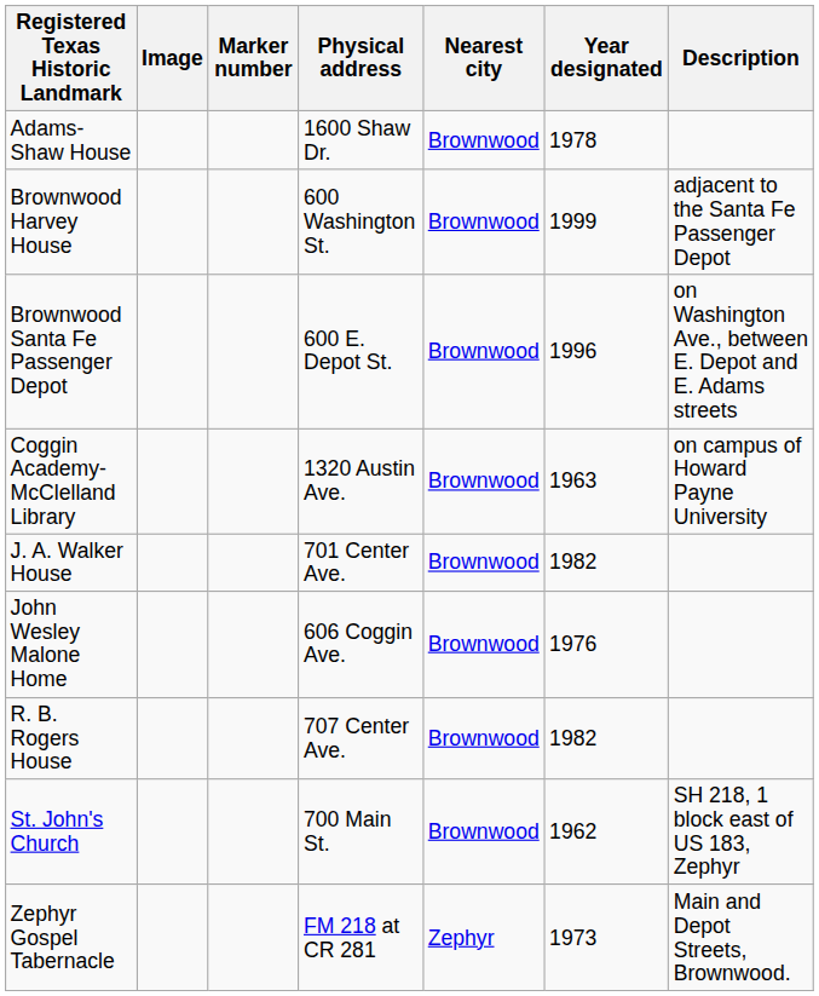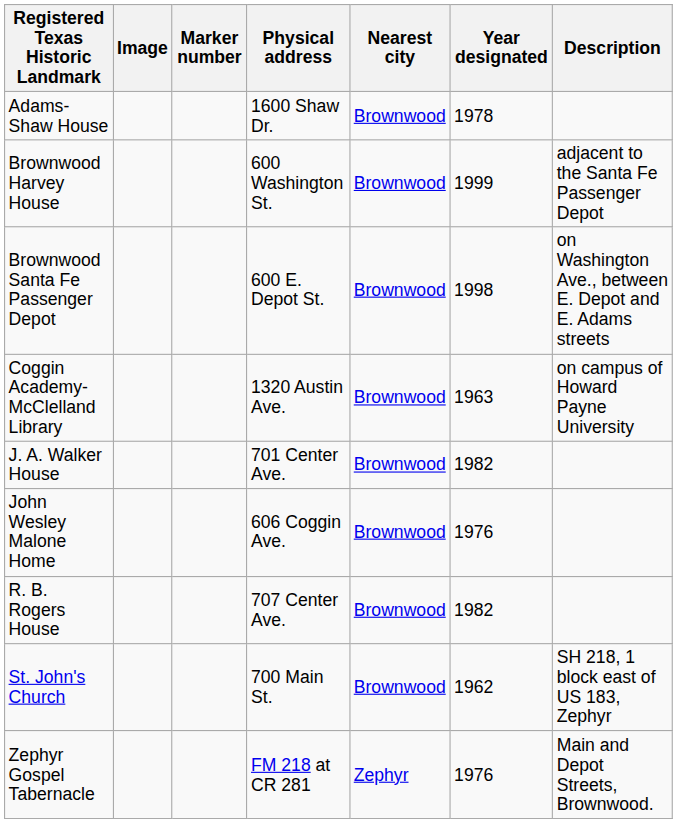 <table class="wikitable sortable">
 <tr>
 <th>Registered Texas Historic Landmark</th>
 <th>Image</th>
 <th>Marker number</th>
 <th>Physical address</th>
 <th>Nearest city</th>
 <th>Year designated</th>
 <th>Description</th>
 </tr>
 <tr>
 <td>Adams-Shaw House</td>
 <td></td>
 <td></td>
 <td>1600 Shaw Dr.<br></td>
 <td><a href='#'>Brownwood</a></td>
 <td>1978</td>
 <td></td>
 </tr>
 <tr>
 <td>Brownwood Harvey House</td>
 <td></td>
 <td></td>
 <td>600 Washington St.<br></td>
 <td><a href='#'>Brownwood</a></td>
 <td>1999</td>
 <td>adjacent to the Santa Fe Passenger Depot</td>
 </tr>
 <tr>
 <td>Brownwood Santa Fe Passenger Depot</td>
 <td></td>
 <td></td>
 <td>600 E. Depot St.<br></td>
 <td><a href='#'>Brownwood</a></td>
-<td>1996</td>
+<td>1998</td>
 <td>on Washington Ave., between E. Depot and E. Adams streets</td>
 </tr>
 <tr>
 <td>Coggin Academy-McClelland Library</td>
 <td></td>
 <td></td>
 <td>1320 Austin Ave.<br></td>
 <td><a href='#'>Brownwood</a></td>
 <td>1963</td>
 <td>on campus of Howard Payne University</td>
 </tr>
 <tr>
 <td>J. A. Walker House</td>
 <td></td>
 <td></td>
 <td>701 Center Ave.<br></td>
 <td><a href='#'>Brownwood</a></td>
 <td>1982</td>
 <td></td>
 </tr>
 <tr>
 <td>John Wesley Malone Home</td>
 <td></td>
 <td></td>
 <td>606 Coggin Ave.<br></td>
 <td><a href='#'>Brownwood</a></td>
 <td>1976</td>
 <td></td>
 </tr>
 <tr>
 <td>R. B. Rogers House</td>
 <td></td>
 <td></td>
 <td>707 Center Ave.<br></td>
 <td><a href='#'>Brownwood</a></td>
 <td>1982</td>
 <td></td>
 </tr>
 <tr>
 <td><a href='#'>St. John's Church</a></td>
 <td></td>
 <td></td>
 <td>700 Main St.<br></td>
 <td><a href='#'>Brownwood</a></td>
 <td>1962</td>
 <td>SH 218, 1 block east of US 183, Zephyr</td>
 </tr>
 <tr>
 <td>Zephyr Gospel Tabernacle</td>
 <td></td>
 <td></td>
 <td><a href='#'>FM 218</a> at CR 281<br></td>
 <td><a href='#'>Zephyr</a></td>
-<td>1973</td>
+<td>1976</td>
 <td>Main and Depot Streets, Brownwood.</td>
 </tr>
 </table>
